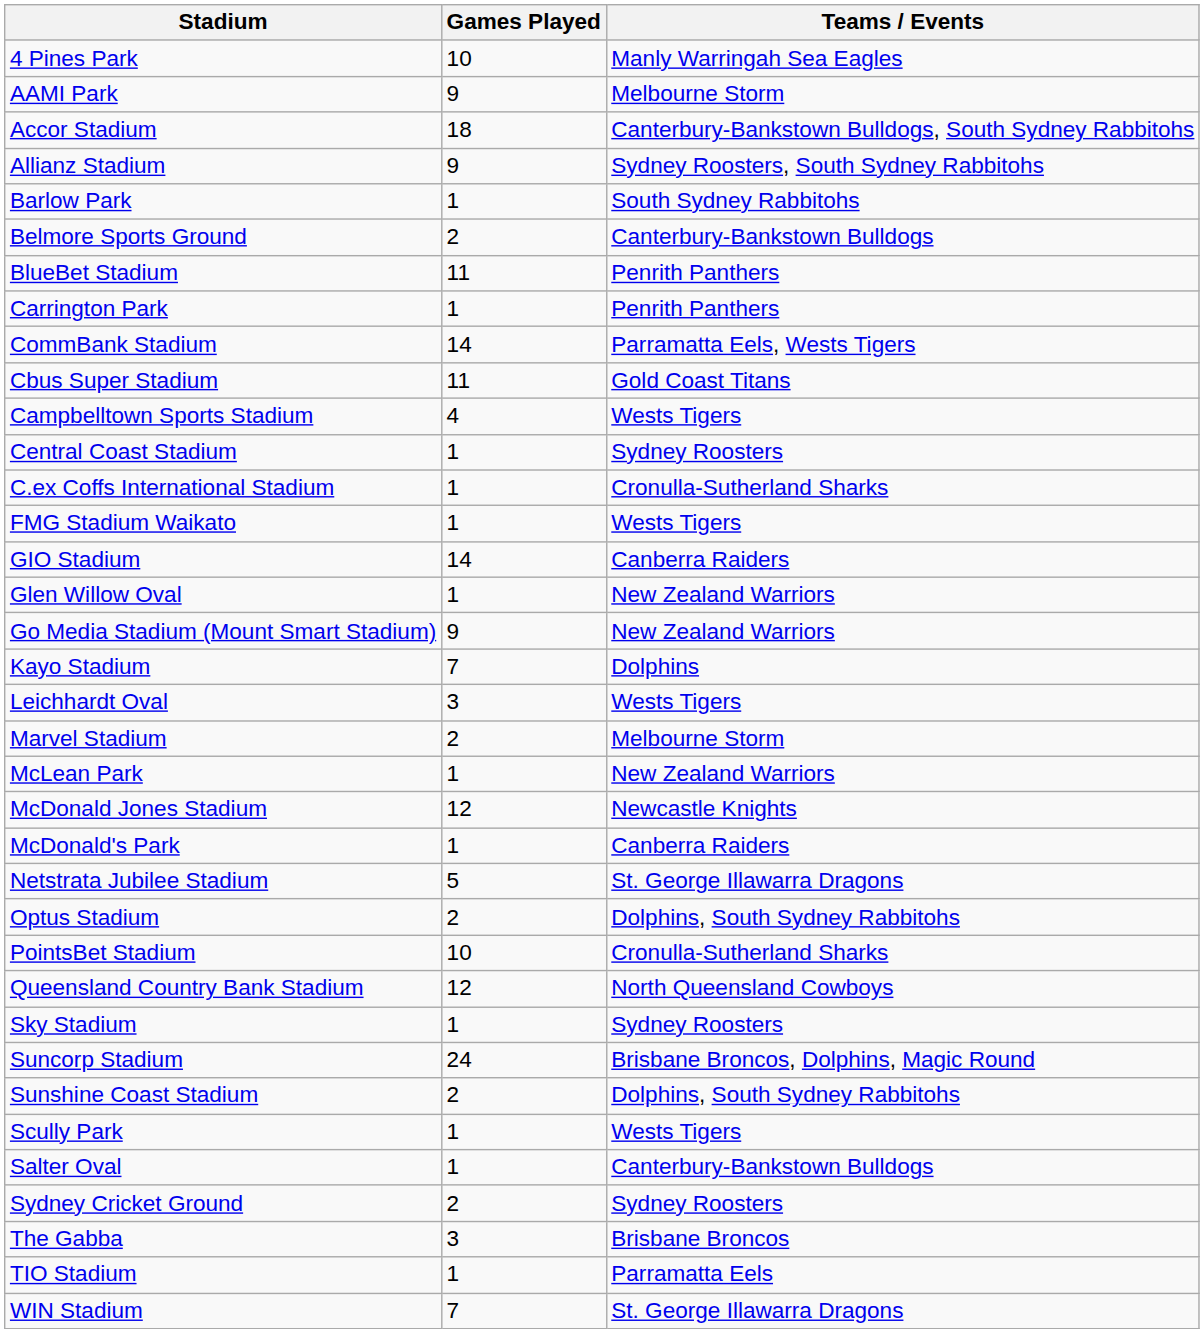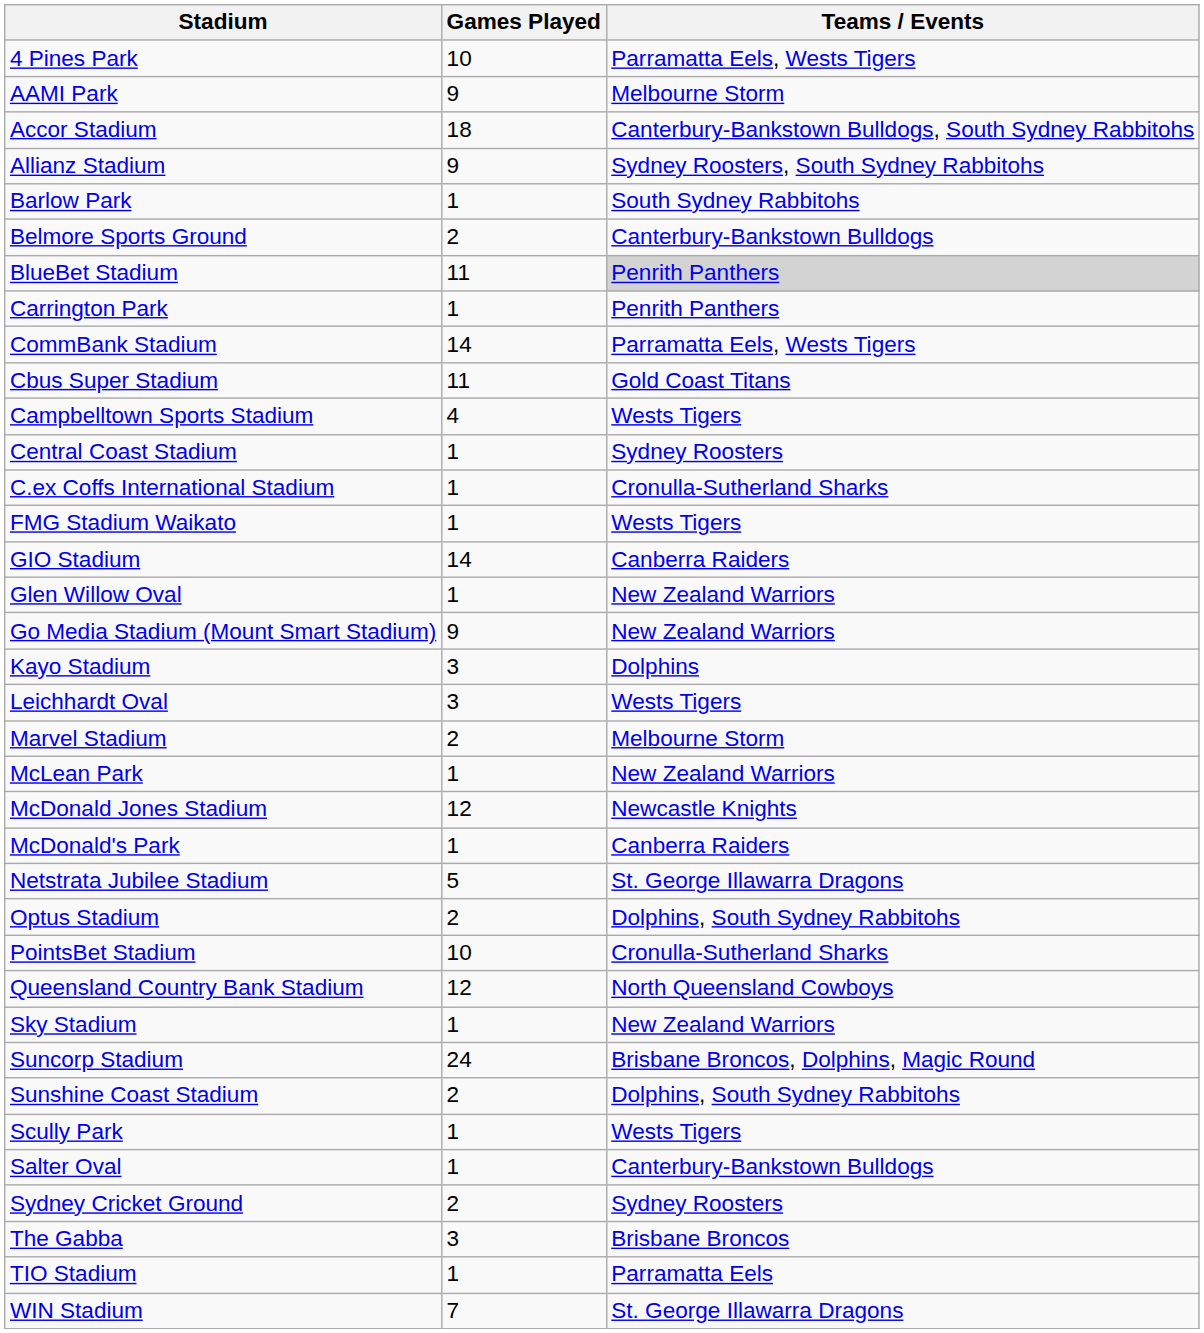 <table class="wikitable sortable">
 <tr>
 <th>Stadium</th>
 <th>Games Played</th>
 <th>Teams / Events</th>
 </tr>
 <tr>
 <td><a href='#'>4 Pines Park</a></td>
 <td>10</td>
-<td> <a href='#'>Manly Warringah Sea Eagles</a></td>
+<td> <a href='#'>Parramatta Eels</a>,  <a href='#'>Wests Tigers</a></td>
 </tr>
 <tr>
 <td><a href='#'>AAMI Park</a></td>
 <td>9</td>
 <td> <a href='#'>Melbourne Storm</a></td>
 </tr>
 <tr>
 <td><a href='#'>Accor Stadium</a></td>
 <td>18</td>
 <td> <a href='#'>Canterbury-Bankstown Bulldogs</a>,  <a href='#'>South Sydney Rabbitohs</a></td>
 </tr>
 <tr>
 <td><a href='#'>Allianz Stadium</a></td>
 <td>9</td>
 <td> <a href='#'>Sydney Roosters</a>,  <a href='#'>South Sydney Rabbitohs</a></td>
 </tr>
 <tr>
 <td><a href='#'>Barlow Park</a></td>
 <td>1</td>
 <td> <a href='#'>South Sydney Rabbitohs</a></td>
 </tr>
 <tr>
 <td><a href='#'>Belmore Sports Ground</a></td>
 <td>2</td>
 <td> <a href='#'>Canterbury-Bankstown Bulldogs</a></td>
 </tr>
 <tr>
 <td><a href='#'>BlueBet Stadium</a></td>
 <td>11</td>
-<td> <a href='#'>Penrith Panthers</a></td>
+<td style="background: lightgrey;"> <a href='#'>Penrith Panthers</a></td>
 </tr>
 <tr>
 <td><a href='#'>Carrington Park</a></td>
 <td>1</td>
 <td> <a href='#'>Penrith Panthers</a></td>
 </tr>
 <tr>
 <td><a href='#'>CommBank Stadium</a></td>
 <td>14</td>
 <td> <a href='#'>Parramatta Eels</a>,  <a href='#'>Wests Tigers</a></td>
 </tr>
 <tr>
 <td><a href='#'>Cbus Super Stadium</a></td>
 <td>11</td>
 <td> <a href='#'>Gold Coast Titans</a></td>
 </tr>
 <tr>
 <td><a href='#'>Campbelltown Sports Stadium</a></td>
 <td>4</td>
 <td> <a href='#'>Wests Tigers</a></td>
 </tr>
 <tr>
 <td><a href='#'>Central Coast Stadium</a></td>
 <td>1</td>
 <td> <a href='#'>Sydney Roosters</a></td>
 </tr>
 <tr>
 <td><a href='#'>C.ex Coffs International Stadium</a></td>
 <td>1</td>
 <td> <a href='#'>Cronulla-Sutherland Sharks</a></td>
 </tr>
 <tr>
 <td><a href='#'>FMG Stadium Waikato</a></td>
 <td>1</td>
 <td> <a href='#'>Wests Tigers</a></td>
 </tr>
 <tr>
 <td><a href='#'>GIO Stadium</a></td>
 <td>14</td>
 <td> <a href='#'>Canberra Raiders</a></td>
 </tr>
 <tr>
 <td><a href='#'>Glen Willow Oval</a></td>
 <td>1</td>
 <td> <a href='#'>New Zealand Warriors</a></td>
 </tr>
 <tr>
 <td><a href='#'>Go Media Stadium (Mount Smart Stadium)</a></td>
 <td>9</td>
 <td> <a href='#'>New Zealand Warriors</a></td>
 </tr>
 <tr>
 <td><a href='#'>Kayo Stadium</a></td>
-<td>7</td>
+<td>3</td>
 <td> <a href='#'>Dolphins</a></td>
 </tr>
 <tr>
 <td><a href='#'>Leichhardt Oval</a></td>
 <td>3</td>
 <td> <a href='#'>Wests Tigers</a></td>
 </tr>
 <tr>
 <td><a href='#'>Marvel Stadium</a></td>
 <td>2</td>
 <td> <a href='#'>Melbourne Storm</a></td>
 </tr>
 <tr>
 <td><a href='#'>McLean Park</a></td>
 <td>1</td>
 <td> <a href='#'>New Zealand Warriors</a></td>
 </tr>
 <tr>
 <td><a href='#'>McDonald Jones Stadium</a></td>
 <td>12</td>
 <td> <a href='#'>Newcastle Knights</a></td>
 </tr>
 <tr>
 <td><a href='#'>McDonald's Park</a></td>
 <td>1</td>
 <td> <a href='#'>Canberra Raiders</a></td>
 </tr>
 <tr>
 <td><a href='#'>Netstrata Jubilee Stadium</a></td>
 <td>5</td>
 <td> <a href='#'>St. George Illawarra Dragons</a></td>
 </tr>
 <tr>
 <td><a href='#'>Optus Stadium</a></td>
 <td>2</td>
 <td> <a href='#'>Dolphins</a>,  <a href='#'>South Sydney Rabbitohs</a></td>
 </tr>
 <tr>
 <td><a href='#'>PointsBet Stadium</a></td>
 <td>10</td>
 <td> <a href='#'>Cronulla-Sutherland Sharks</a></td>
 </tr>
 <tr>
 <td><a href='#'>Queensland Country Bank Stadium</a></td>
 <td>12</td>
 <td> <a href='#'>North Queensland Cowboys</a></td>
 </tr>
 <tr>
 <td><a href='#'>Sky Stadium</a></td>
 <td>1</td>
-<td> <a href='#'>Sydney Roosters</a></td>
+<td> <a href='#'>New Zealand Warriors</a></td>
 </tr>
 <tr>
 <td><a href='#'>Suncorp Stadium</a></td>
 <td>24</td>
 <td> <a href='#'>Brisbane Broncos</a>,  <a href='#'>Dolphins</a>, <a href='#'>Magic Round</a></td>
 </tr>
 <tr>
 <td><a href='#'>Sunshine Coast Stadium</a></td>
 <td>2</td>
 <td> <a href='#'>Dolphins</a>,  <a href='#'>South Sydney Rabbitohs</a></td>
 </tr>
 <tr>
 <td><a href='#'>Scully Park</a></td>
 <td>1</td>
 <td> <a href='#'>Wests Tigers</a></td>
 </tr>
 <tr>
 <td><a href='#'>Salter Oval</a></td>
 <td>1</td>
 <td> <a href='#'>Canterbury-Bankstown Bulldogs</a></td>
 </tr>
 <tr>
 <td><a href='#'>Sydney Cricket Ground</a></td>
 <td>2</td>
 <td> <a href='#'>Sydney Roosters</a></td>
 </tr>
 <tr>
 <td><a href='#'>The Gabba</a></td>
 <td>3</td>
 <td> <a href='#'>Brisbane Broncos</a></td>
 </tr>
 <tr>
 <td><a href='#'>TIO Stadium</a></td>
 <td>1</td>
 <td> <a href='#'>Parramatta Eels</a></td>
 </tr>
 <tr>
 <td><a href='#'>WIN Stadium</a></td>
 <td>7</td>
 <td> <a href='#'>St. George Illawarra Dragons</a></td>
 </tr>
 </table>
